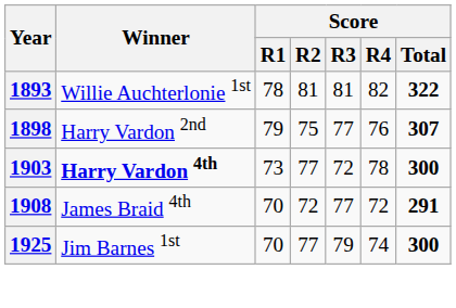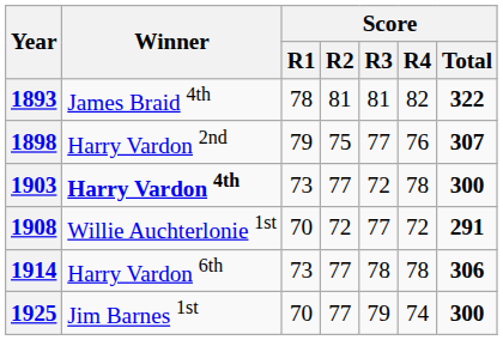 <table class=wikitable style="text-align:center">
 <tr>
 <th rowspan=2>Year</th>
 <th rowspan=2>Winner</th>
 <th colspan=5>Score</th>
 </tr>
 <tr>
 <th>R1</th>
 <th>R2</th>
 <th>R3</th>
 <th>R4</th>
 <th>Total</th>
 </tr>
 <tr>
 <th><a href='#'>1893</a></th>
-<td align=left> <a href='#'>Willie Auchterlonie</a> <sup>1st</sup></td>
+<td align=left> <a href='#'>James Braid</a> <sup>4th</sup></td>
 <td>78</td>
 <td>81</td>
 <td>81</td>
 <td>82</td>
 <td><strong>322</strong></td>
 </tr>
 <tr>
 <th><a href='#'>1898</a></th>
 <td align=left> <a href='#'>Harry Vardon</a> <sup>2nd</sup></td>
 <td>79</td>
 <td>75</td>
 <td>77</td>
 <td>76</td>
 <td><strong>307</strong></td>
 </tr>
 <tr>
 <th><a href='#'>1903</a></th>
 <td align=left><strong> <a href='#'>Harry Vardon</a> <sup>4th</sup></strong></td>
 <td>73</td>
 <td>77</td>
 <td>72</td>
 <td>78</td>
 <td><strong>300</strong></td>
 </tr>
 <tr>
 <th><a href='#'>1908</a></th>
-<td align=left> <a href='#'>James Braid</a> <sup>4th</sup></td>
+<td align=left> <a href='#'>Willie Auchterlonie</a> <sup>1st</sup></td>
 <td>70</td>
 <td>72</td>
 <td>77</td>
 <td>72</td>
 <td><strong>291</strong></td>
+</tr>
+<tr>
+<th><a href='#'>1914</a></th>
+<td align=left> <a href='#'>Harry Vardon</a> <sup>6th</sup></td>
+<td>73</td>
+<td>77</td>
+<td>78</td>
+<td>78</td>
+<td><strong>306</strong></td>
 </tr>
 <tr>
 <th><a href='#'>1925</a></th>
 <td align=left> <a href='#'>Jim Barnes</a> <sup>1st</sup></td>
 <td>70</td>
 <td>77</td>
 <td>79</td>
 <td>74</td>
 <td><strong>300</strong></td>
 </tr>
 </table>
